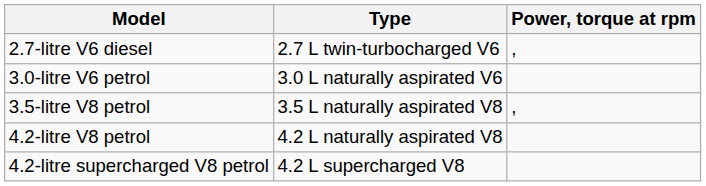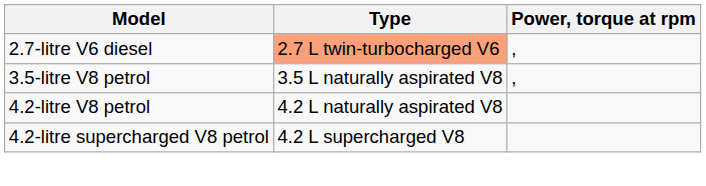 <table class="wikitable">
 <tr>
 <th>Model</th>
 <th>Type</th>
 <th>Power, torque at rpm</th>
 </tr>
 <tr>
 <td>2.7-litre V6 diesel</td>
-<td>2.7 L twin-turbocharged V6</td>
+<td style="background: lightsalmon;">2.7 L twin-turbocharged V6</td>
 <td>, </td>
-</tr>
-<tr>
-<td>3.0-litre V6 petrol</td>
-<td>3.0 L naturally aspirated V6</td>
-<td></td>
 </tr>
 <tr>
 <td>3.5-litre V8 petrol</td>
 <td>3.5 L naturally aspirated V8</td>
 <td>, </td>
 </tr>
 <tr>
 <td>4.2-litre V8 petrol</td>
 <td>4.2 L naturally aspirated V8</td>
 <td></td>
 </tr>
 <tr>
 <td>4.2-litre supercharged V8 petrol</td>
 <td>4.2 L supercharged V8</td>
 <td></td>
 </tr>
 </table>
